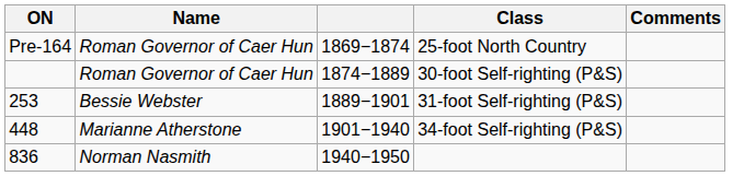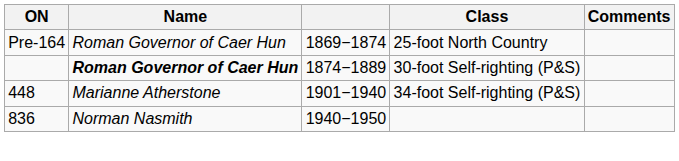 <table class="wikitable">
 <tr>
 <th>ON</th>
 <th>Name</th>
 <th></th>
 <th>Class</th>
 <th>Comments</th>
 </tr>
 <tr>
 <td>Pre-164</td>
 <td><em>Roman Governor of Caer Hun</em></td>
 <td>1869−1874</td>
 <td>25-foot North Country</td>
 <td></td>
 </tr>
 <tr>
 <td></td>
-<td><em>Roman Governor of Caer Hun</em></td>
+<td><strong><em>Roman Governor of Caer Hun</em></strong></td>
 <td>1874−1889</td>
 <td>30-foot Self-righting (P&S)</td>
-<td></td>
-</tr>
-<tr>
-<td>253</td>
-<td><em>Bessie Webster</em></td>
-<td>1889−1901</td>
-<td>31-foot Self-righting (P&S)</td>
 <td></td>
 </tr>
 <tr>
 <td>448</td>
 <td><em>Marianne Atherstone</em></td>
 <td>1901−1940</td>
 <td>34-foot Self-righting (P&S)</td>
 <td></td>
 </tr>
 <tr>
 <td>836</td>
 <td><em>Norman Nasmith</em></td>
 <td>1940−1950</td>
 <td></td>
 <td></td>
 </tr>
 <tr>
 </tr>
 </table>
